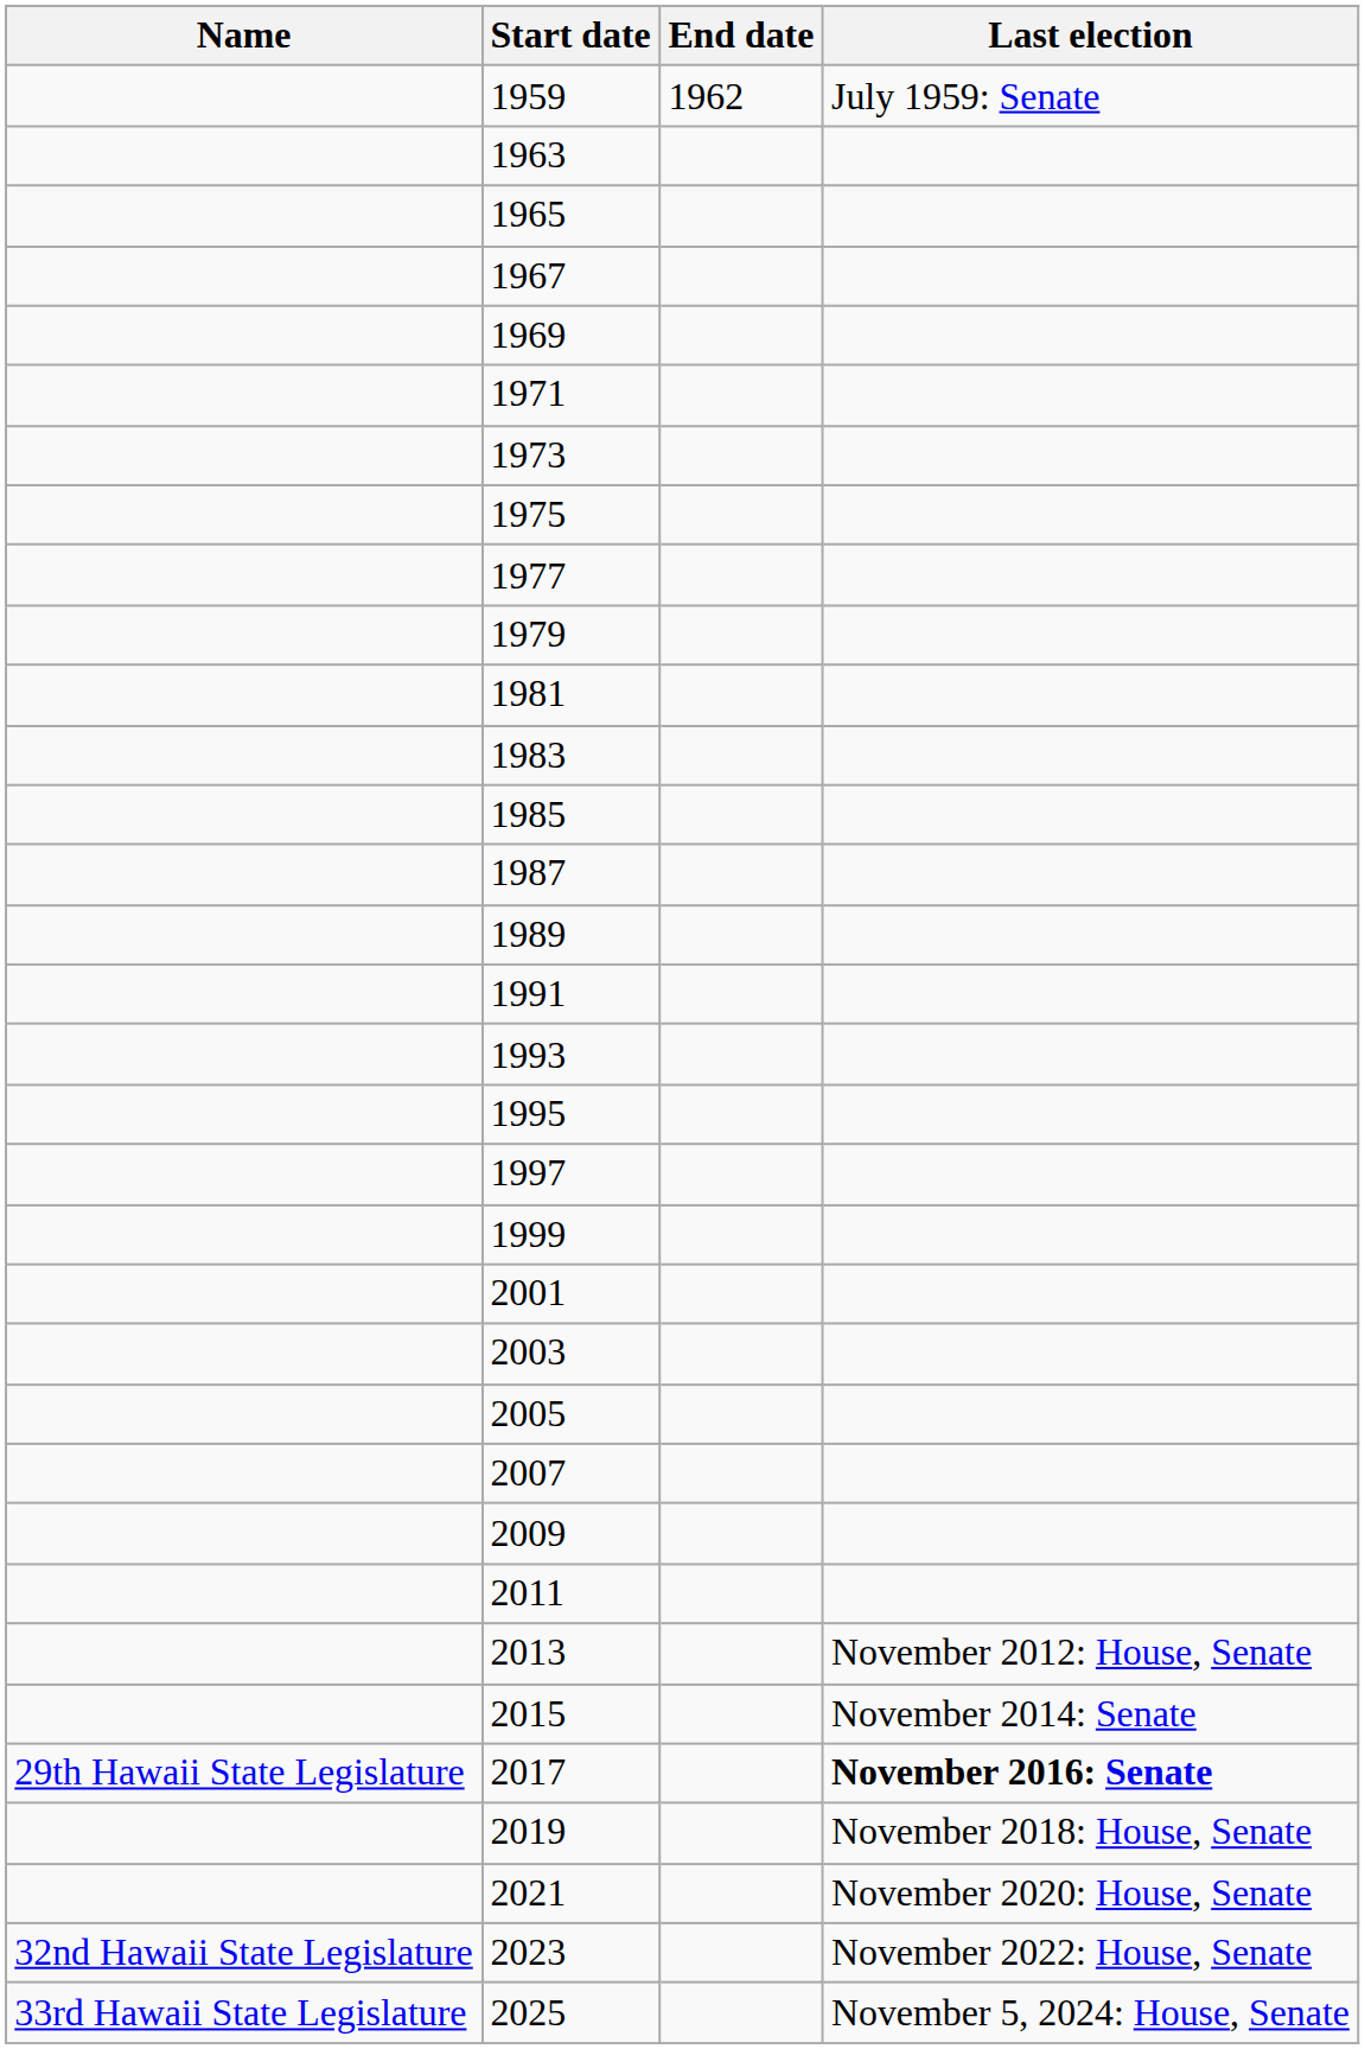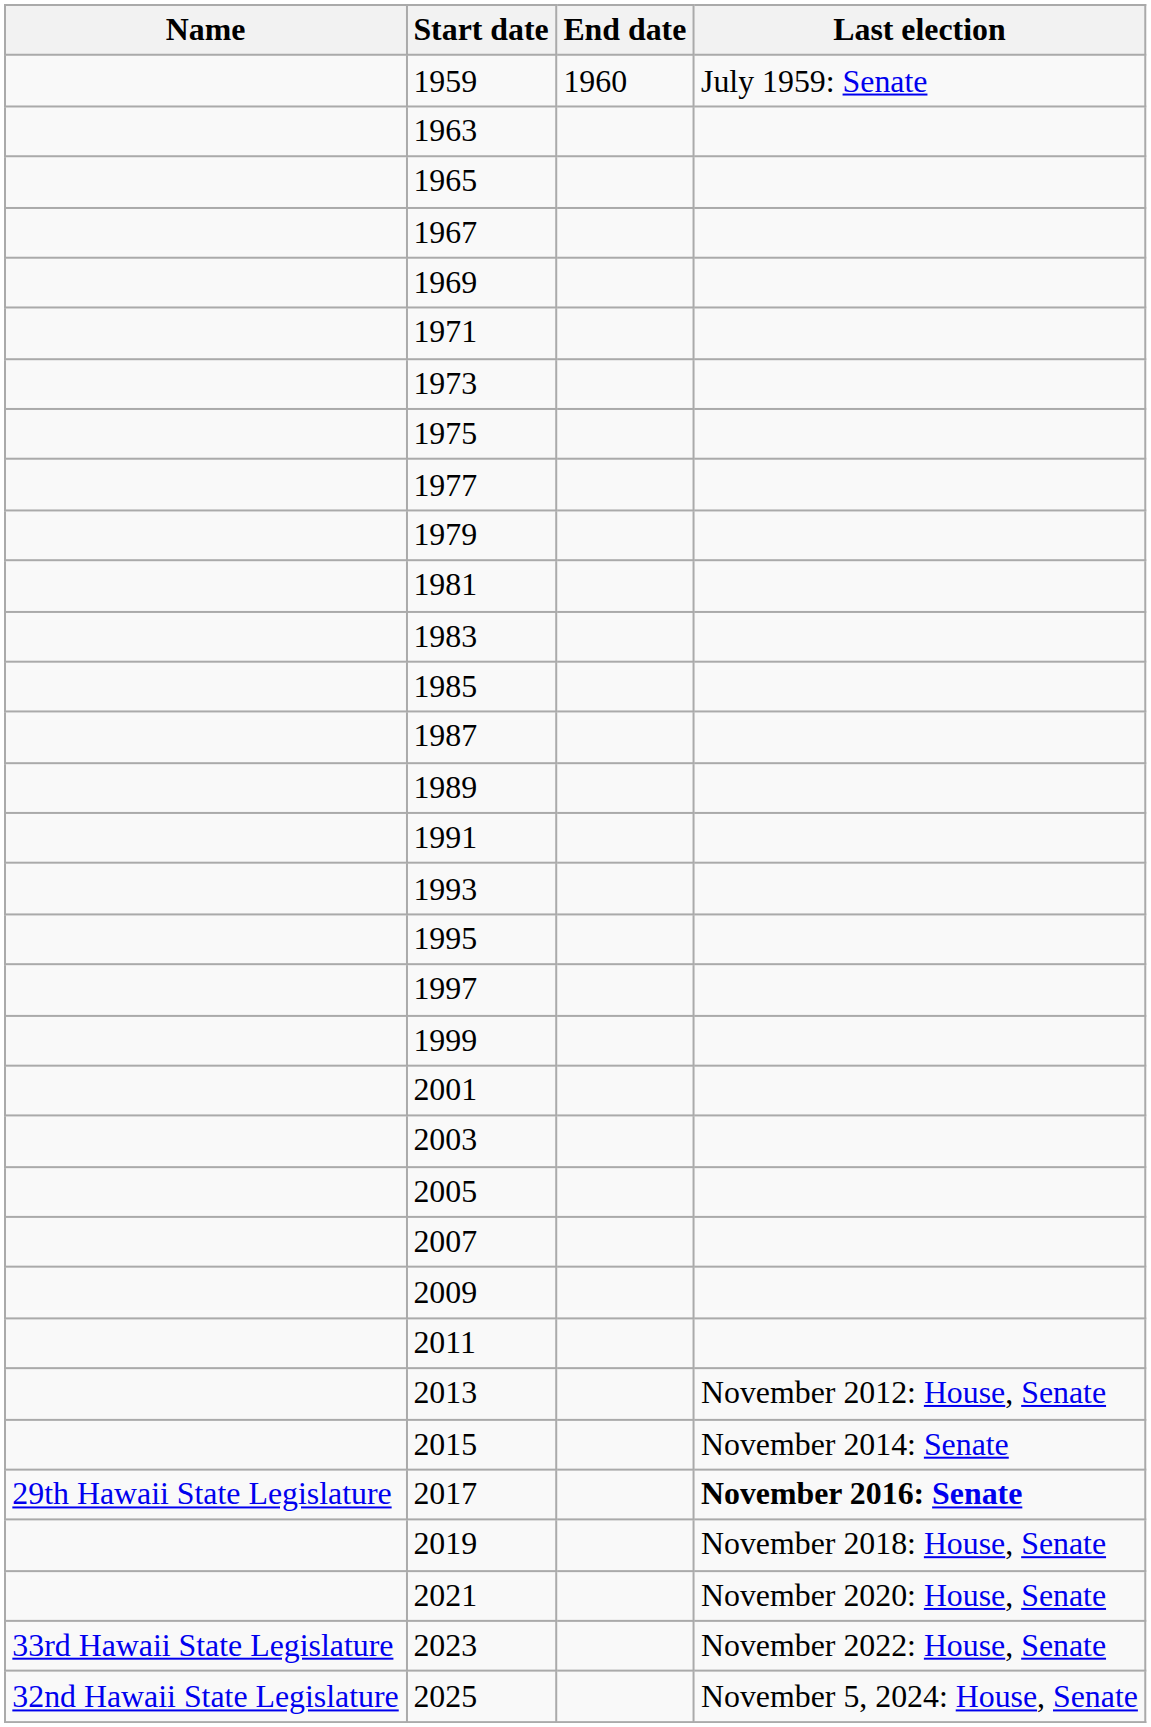 <table class="wikitable mw-datatable sticky-header">
 <tr>
 <th>Name</th>
 <th>Start date</th>
 <th>End date</th>
 <th>Last election</th>
 </tr>
 <tr>
 <td></td>
 <td>1959</td>
-<td>1962</td>
+<td>1960</td>
 <td>July 1959: <a href='#'>Senate</a></td>
 </tr>
 <tr>
 <td></td>
 <td>1963</td>
 <td></td>
 <td></td>
 </tr>
 <tr>
 <td></td>
 <td>1965</td>
 <td></td>
 <td></td>
 </tr>
 <tr>
 <td></td>
 <td>1967</td>
 <td></td>
 <td></td>
 </tr>
 <tr>
 <td></td>
 <td>1969</td>
 <td></td>
 <td></td>
 </tr>
 <tr>
 <td></td>
 <td>1971</td>
 <td></td>
 <td></td>
 </tr>
 <tr>
 <td></td>
 <td>1973</td>
 <td></td>
 <td></td>
 </tr>
 <tr>
 <td></td>
 <td>1975</td>
 <td></td>
 <td></td>
 </tr>
 <tr>
 <td></td>
 <td>1977</td>
 <td></td>
 <td></td>
 </tr>
 <tr>
 <td></td>
 <td>1979</td>
 <td></td>
 <td></td>
 </tr>
 <tr>
 <td></td>
 <td>1981</td>
 <td></td>
 <td></td>
 </tr>
 <tr>
 <td></td>
 <td>1983</td>
 <td></td>
 <td></td>
 </tr>
 <tr>
 <td></td>
 <td>1985</td>
 <td></td>
 <td></td>
 </tr>
 <tr>
 <td></td>
 <td>1987</td>
 <td></td>
 <td></td>
 </tr>
 <tr>
 <td></td>
 <td>1989</td>
 <td></td>
 <td></td>
 </tr>
 <tr>
 <td></td>
 <td>1991</td>
 <td></td>
 <td></td>
 </tr>
 <tr>
 <td></td>
 <td>1993</td>
 <td></td>
 <td></td>
 </tr>
 <tr>
 <td></td>
 <td>1995</td>
 <td></td>
 <td></td>
 </tr>
 <tr>
 <td></td>
 <td>1997</td>
 <td></td>
 <td></td>
 </tr>
 <tr>
 <td></td>
 <td>1999</td>
 <td></td>
 <td></td>
 </tr>
 <tr>
 <td></td>
 <td>2001</td>
 <td></td>
 <td></td>
 </tr>
 <tr>
 <td></td>
 <td>2003</td>
 <td></td>
 <td></td>
 </tr>
 <tr>
 <td></td>
 <td>2005</td>
 <td></td>
 <td></td>
 </tr>
 <tr>
 <td></td>
 <td>2007</td>
 <td></td>
 <td></td>
 </tr>
 <tr>
 <td></td>
 <td>2009</td>
 <td></td>
 <td></td>
 </tr>
 <tr>
 <td></td>
 <td>2011</td>
 <td></td>
 <td></td>
 </tr>
 <tr>
 <td></td>
 <td>2013</td>
 <td></td>
 <td>November 2012: <a href='#'>House</a>, <a href='#'>Senate</a></td>
 </tr>
 <tr>
 <td></td>
 <td>2015</td>
 <td></td>
 <td>November 2014: <a href='#'>Senate</a></td>
 </tr>
 <tr>
 <td><a href='#'>29th Hawaii State Legislature</a></td>
 <td>2017</td>
 <td></td>
 <td><strong>November 2016: <a href='#'>Senate</a></strong></td>
 </tr>
 <tr>
 <td></td>
 <td>2019</td>
 <td></td>
 <td>November 2018: <a href='#'>House</a>, <a href='#'>Senate</a></td>
 </tr>
 <tr>
 <td></td>
 <td>2021</td>
 <td></td>
 <td>November 2020: <a href='#'>House</a>, <a href='#'>Senate</a></td>
 </tr>
 <tr>
-<td><a href='#'>32nd Hawaii State Legislature</a></td>
+<td><a href='#'>33rd Hawaii State Legislature</a></td>
 <td>2023</td>
 <td></td>
 <td>November 2022: <a href='#'>House</a>, <a href='#'>Senate</a></td>
 </tr>
 <tr>
-<td><a href='#'>33rd Hawaii State Legislature</a></td>
+<td><a href='#'>32nd Hawaii State Legislature</a></td>
 <td>2025</td>
 <td></td>
 <td>November 5, 2024: <a href='#'>House</a>, <a href='#'>Senate</a></td>
 </tr>
 <tr>
 </tr>
 </table>
